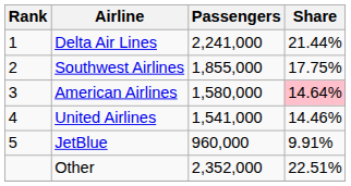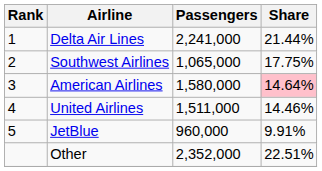 <table class="wikitable sortable">
 <tr>
 <th>Rank</th>
 <th>Airline</th>
 <th>Passengers</th>
 <th>Share</th>
 </tr>
 <tr>
 <td>1</td>
 <td><a href='#'>Delta Air Lines</a></td>
 <td>2,241,000</td>
 <td>21.44%</td>
 </tr>
 <tr>
 <td>2</td>
 <td><a href='#'>Southwest Airlines</a></td>
-<td>1,855,000</td>
+<td>1,065,000</td>
 <td>17.75%</td>
 </tr>
 <tr>
 <td>3</td>
 <td><a href='#'>American Airlines</a></td>
 <td>1,580,000</td>
 <td style="background: pink;">14.64%</td>
 </tr>
 <tr>
 <td>4</td>
 <td><a href='#'>United Airlines</a></td>
-<td>1,541,000</td>
+<td>1,511,000</td>
 <td>14.46%</td>
 </tr>
 <tr>
 <td>5</td>
 <td><a href='#'>JetBlue</a></td>
 <td>960,000</td>
 <td>9.91%</td>
 </tr>
 <tr>
 <td></td>
 <td>Other</td>
 <td>2,352,000</td>
 <td>22.51%</td>
 </tr>
 <tr>
 </tr>
 </table>
